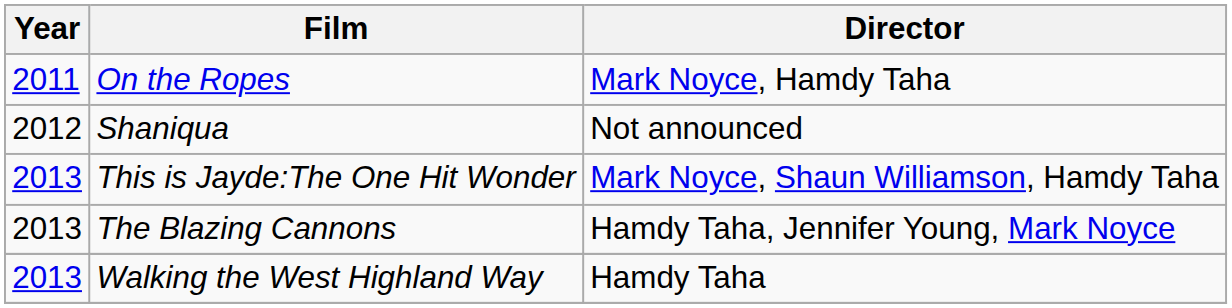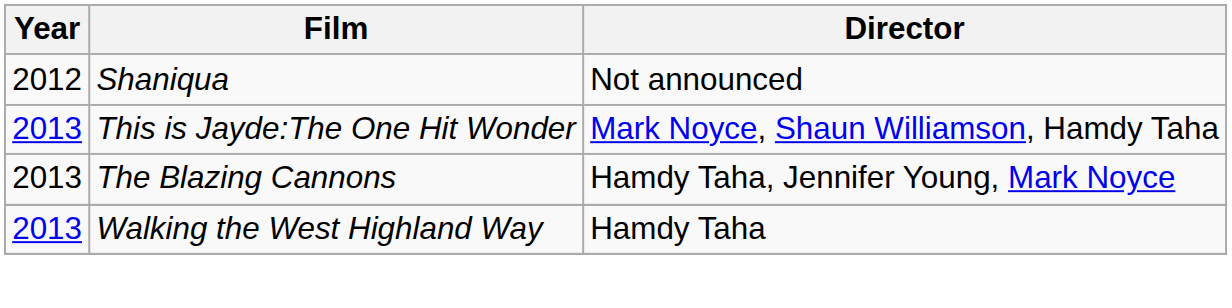 <table class="wikitable">
 <tr style="background:#b0c4de; text-align:center;">
 <th>Year</th>
 <th>Film</th>
 <th>Director</th>
-</tr>
-<tr>
-<td><a href='#'>2011</a></td>
-<td><em><a href='#'>On the Ropes</a></em></td>
-<td><a href='#'>Mark Noyce</a>, Hamdy Taha</td>
 </tr>
 <tr>
 <td rowspan="1">2012</td>
 <td><em>Shaniqua</em></td>
 <td>Not announced</td>
 </tr>
 <tr>
 <td><a href='#'>2013</a></td>
 <td><em>This is Jayde:The One Hit Wonder</em></td>
 <td><a href='#'>Mark Noyce</a>, <a href='#'>Shaun Williamson</a>, Hamdy Taha</td>
 </tr>
 <tr>
 <td rowspan="1">2013</td>
 <td><em>The Blazing Cannons</em></td>
 <td>Hamdy Taha, Jennifer Young, <a href='#'>Mark Noyce</a></td>
 </tr>
 <tr>
 </tr>
 <tr>
 <td><a href='#'>2013</a></td>
 <td><em>Walking the West Highland Way</em></td>
 <td>Hamdy Taha</td>
 </tr>
 <tr>
 </tr>
 </table>
